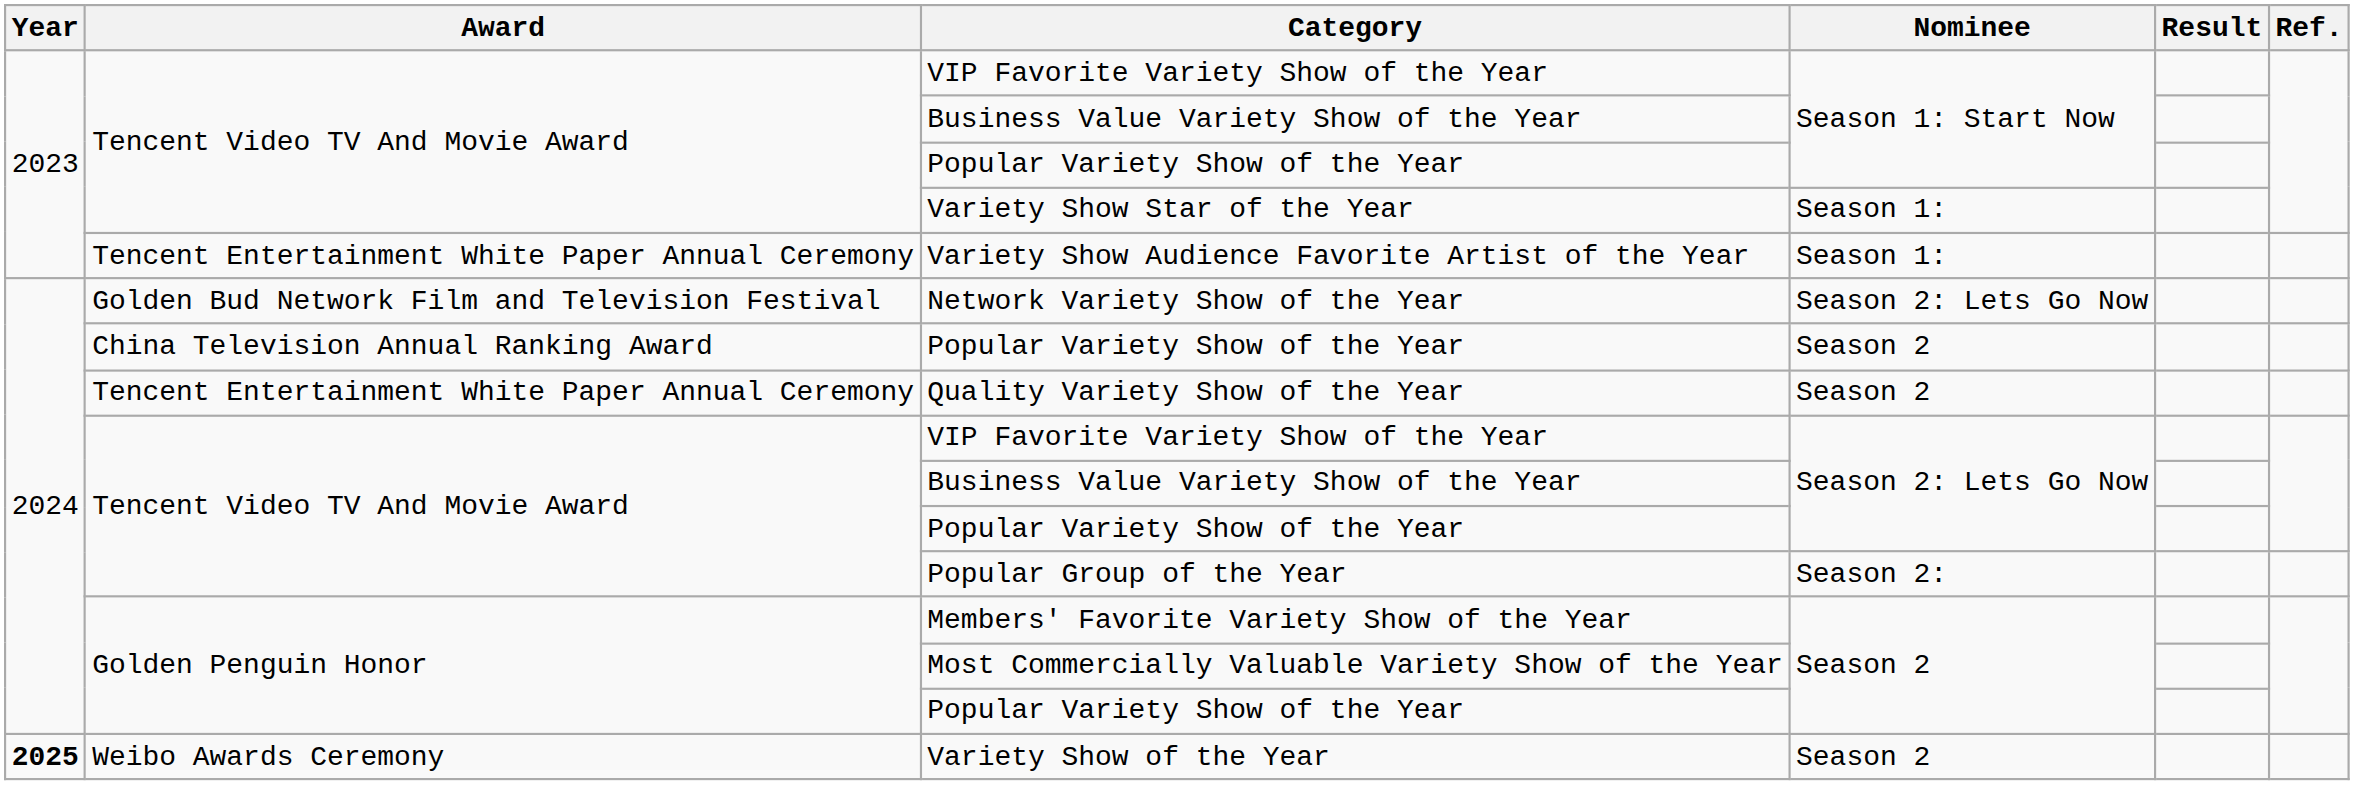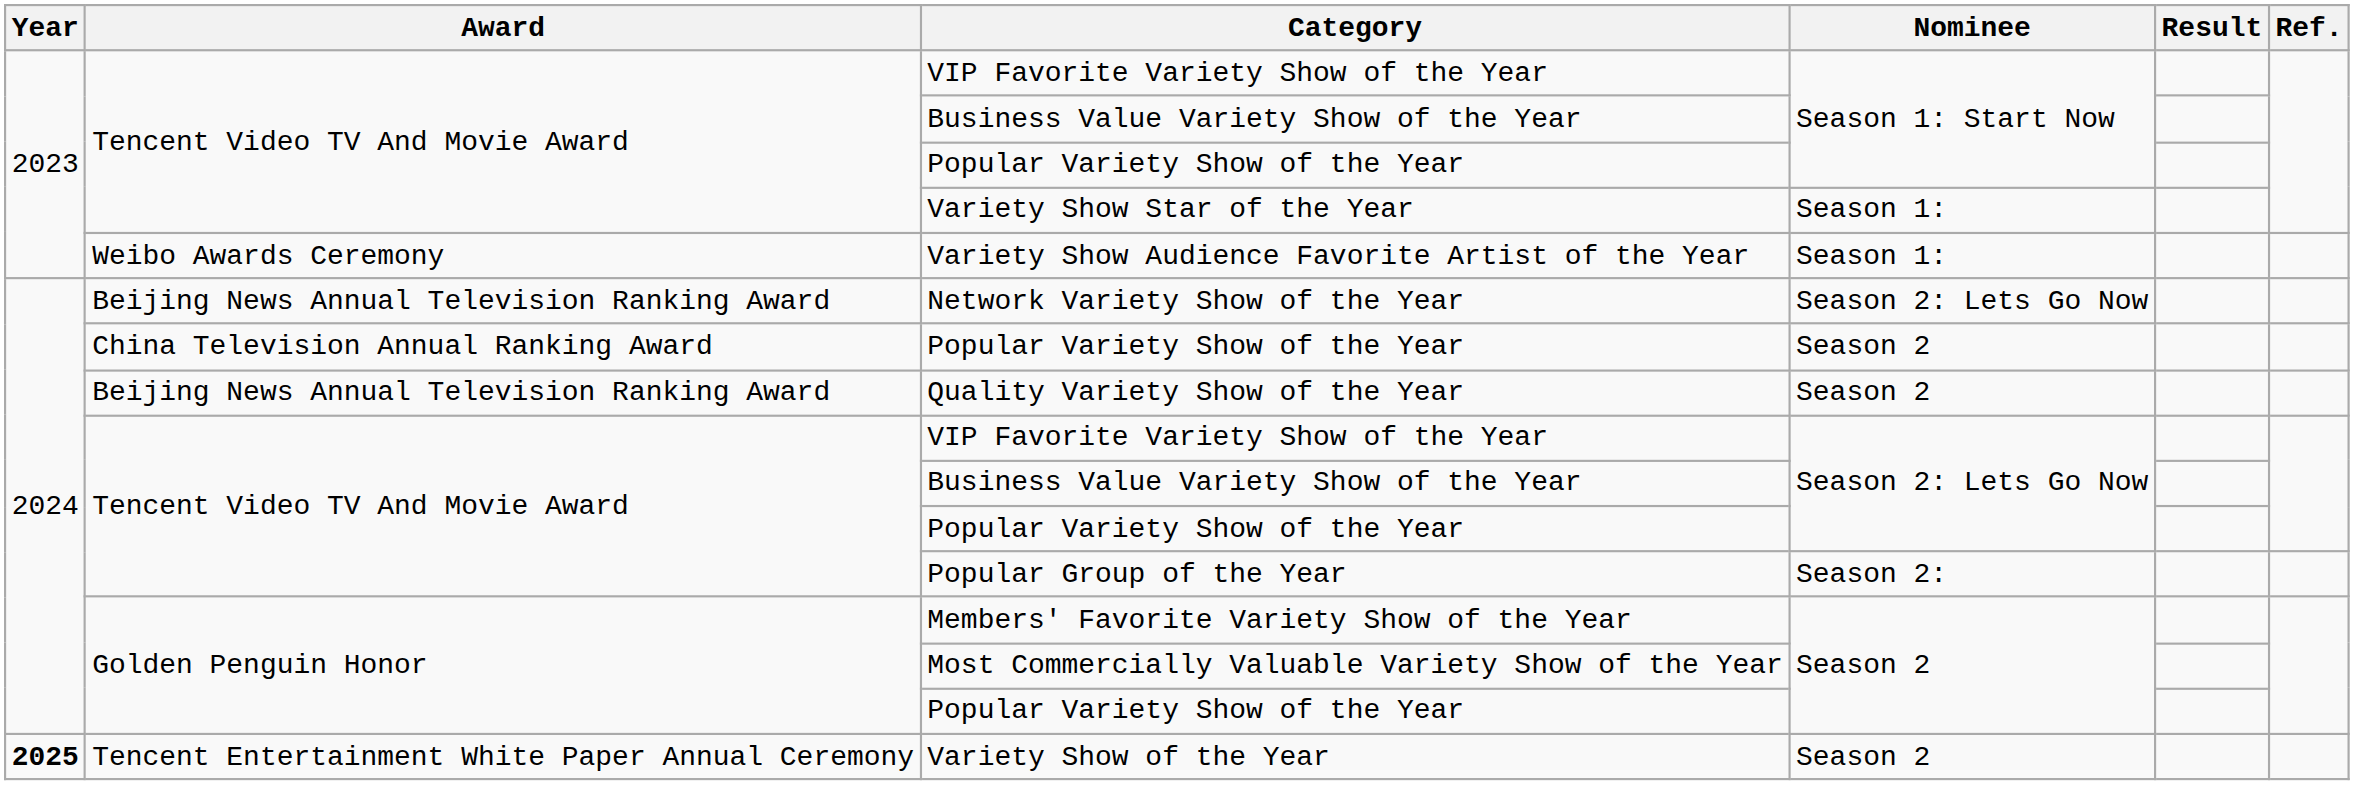 <table class="wikitable">
 <tr>
 <th>Year</th>
 <th>Award</th>
 <th>Category</th>
 <th>Nominee</th>
 <th>Result</th>
 <th>Ref.</th>
 </tr>
 <tr>
 <td rowspan=5>2023</td>
 <td rowspan=4>Tencent Video TV And Movie Award</td>
 <td>VIP Favorite Variety Show of the Year</td>
 <td rowspan=3>Season 1: Start Now</td>
 <td></td>
 <td rowspan=4></td>
 </tr>
 <tr>
 <td>Business Value Variety Show of the Year</td>
 <td></td>
 </tr>
 <tr>
 <td>Popular Variety Show of the Year</td>
 <td></td>
 </tr>
 <tr>
 <td>Variety Show Star of the Year</td>
 <td>Season 1:<br></td>
 <td></td>
 </tr>
 <tr>
-<td>Tencent Entertainment White Paper Annual Ceremony</td>
+<td>Weibo Awards Ceremony</td>
 <td>Variety Show Audience Favorite Artist of the Year</td>
 <td>Season 1:<br></td>
 <td></td>
 <td></td>
 </tr>
 <tr>
 <td rowspan=10>2024</td>
-<td>Golden Bud Network Film and Television Festival</td>
+<td>Beijing News Annual Television Ranking Award</td>
 <td>Network Variety Show of the Year</td>
 <td>Season 2: Lets Go Now</td>
 <td></td>
 <td></td>
 </tr>
 <tr>
 <td>China Television Annual Ranking Award</td>
 <td>Popular Variety Show of the Year</td>
 <td>Season 2</td>
 <td></td>
 <td></td>
 </tr>
 <tr>
-<td>Tencent Entertainment White Paper Annual Ceremony</td>
+<td>Beijing News Annual Television Ranking Award</td>
 <td>Quality Variety Show of the Year</td>
 <td>Season 2</td>
 <td></td>
 <td></td>
 </tr>
 <tr>
 <td rowspan=4>Tencent Video TV And Movie Award</td>
 <td>VIP Favorite Variety Show of the Year</td>
 <td rowspan=3>Season 2: Lets Go Now</td>
 <td></td>
 <td rowspan=3></td>
 </tr>
 <tr>
 <td>Business Value Variety Show of the Year</td>
 <td></td>
 </tr>
 <tr>
 <td>Popular Variety Show of the Year</td>
 <td></td>
 </tr>
 <tr>
 <td>Popular Group of the Year</td>
 <td>Season 2:<br></td>
 <td></td>
 <td></td>
 </tr>
 <tr>
 <td rowspan=3>Golden Penguin Honor</td>
 <td>Members' Favorite Variety Show of the Year</td>
 <td rowspan=3>Season 2</td>
 <td></td>
 <td rowspan=3></td>
 </tr>
 <tr>
 <td>Most Commercially Valuable Variety Show of the Year</td>
 <td></td>
 </tr>
 <tr>
 <td>Popular Variety Show of the Year</td>
 <td></td>
 </tr>
 <tr>
 <td><strong>2025</strong></td>
-<td>Weibo Awards Ceremony</td>
+<td>Tencent Entertainment White Paper Annual Ceremony</td>
 <td>Variety Show of the Year</td>
 <td>Season 2</td>
 <td></td>
 <td></td>
 </tr>
 </table>
